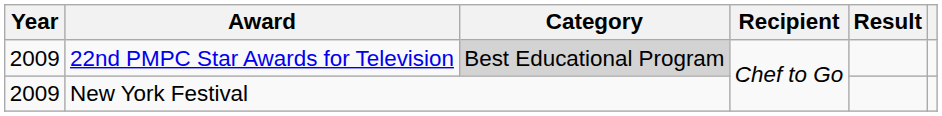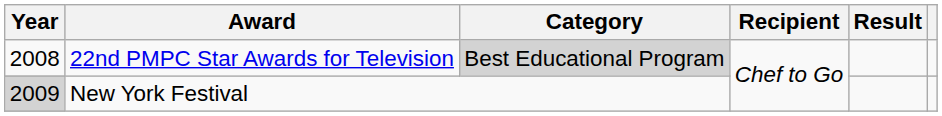 <table class="wikitable">
 <tr>
 <th>Year</th>
 <th>Award</th>
 <th>Category</th>
 <th>Recipient</th>
 <th>Result</th>
 <th></th>
 </tr>
 <tr>
-<td>2009</td>
+<td>2008</td>
 <td><a href='#'>22nd PMPC Star Awards for Television</a></td>
 <td style="background: lightgrey;">Best Educational Program</td>
 <td rowspan=2><em>Chef to Go</em></td>
 <td></td>
 <td></td>
 </tr>
 <tr>
-<td>2009</td>
+<td style="background: lightgrey;">2009</td>
 <td colspan=2>New York Festival</td>
 <td></td>
 <td></td>
 </tr>
 </table>
